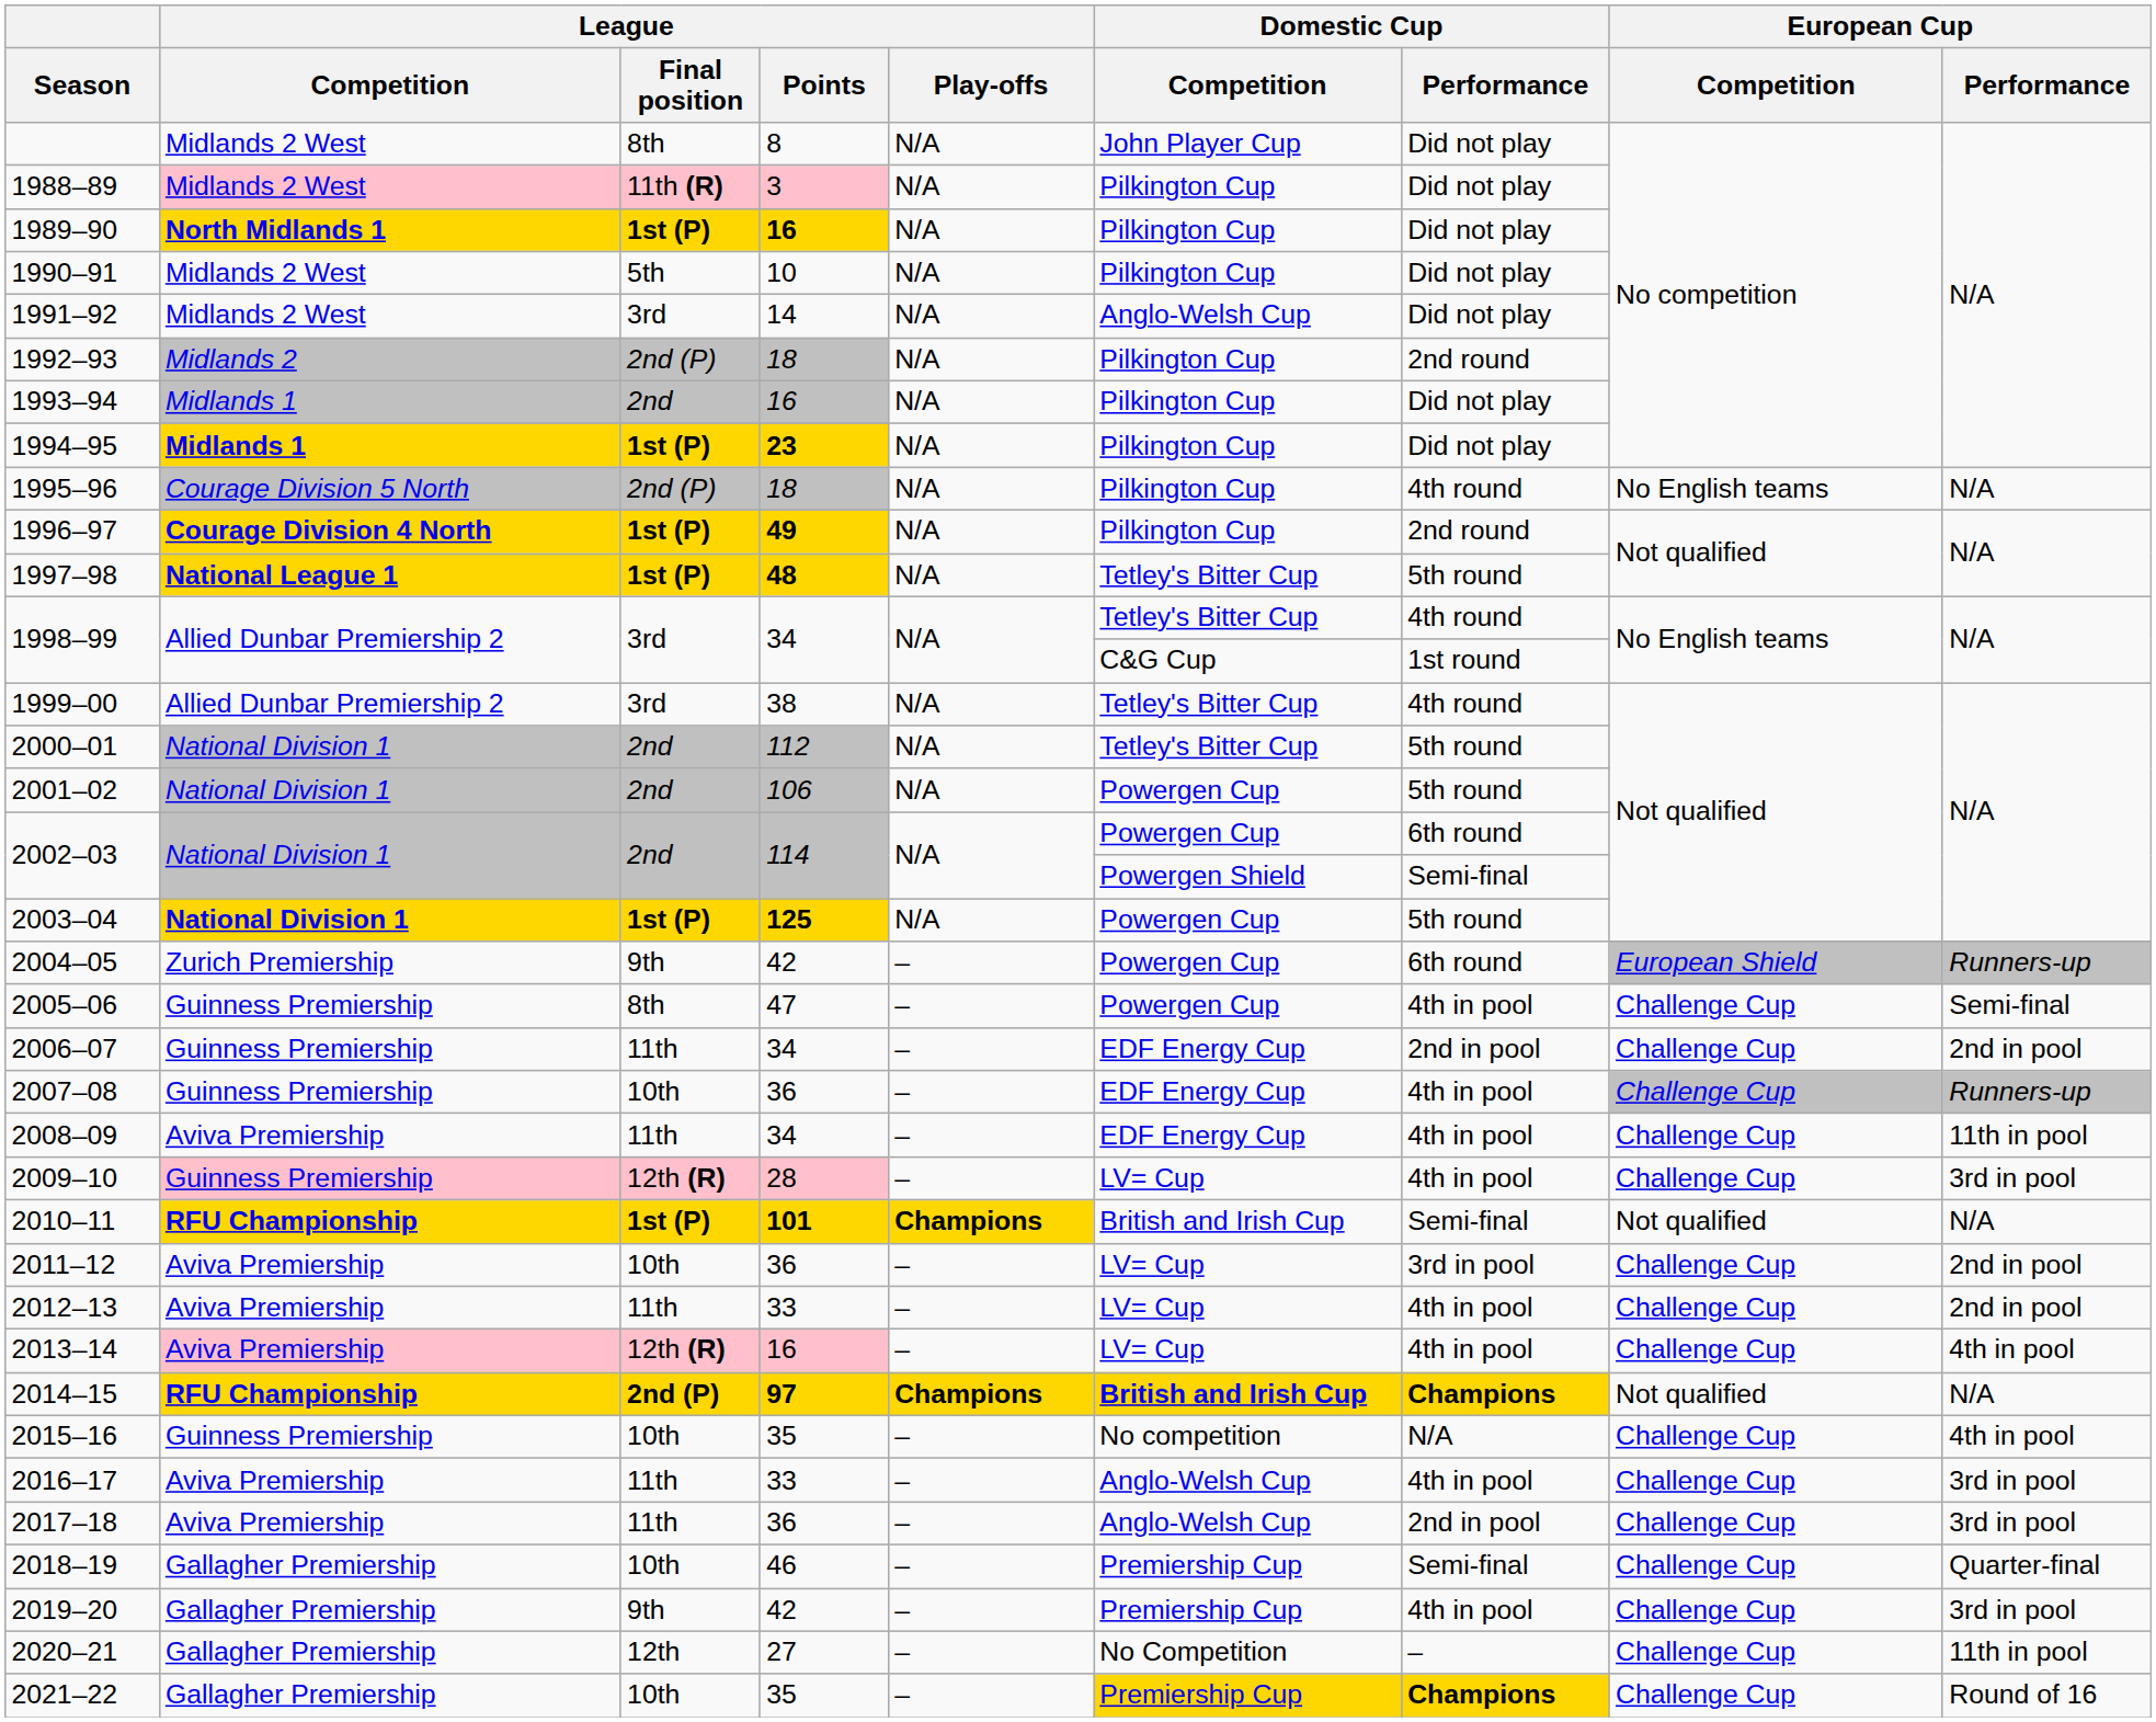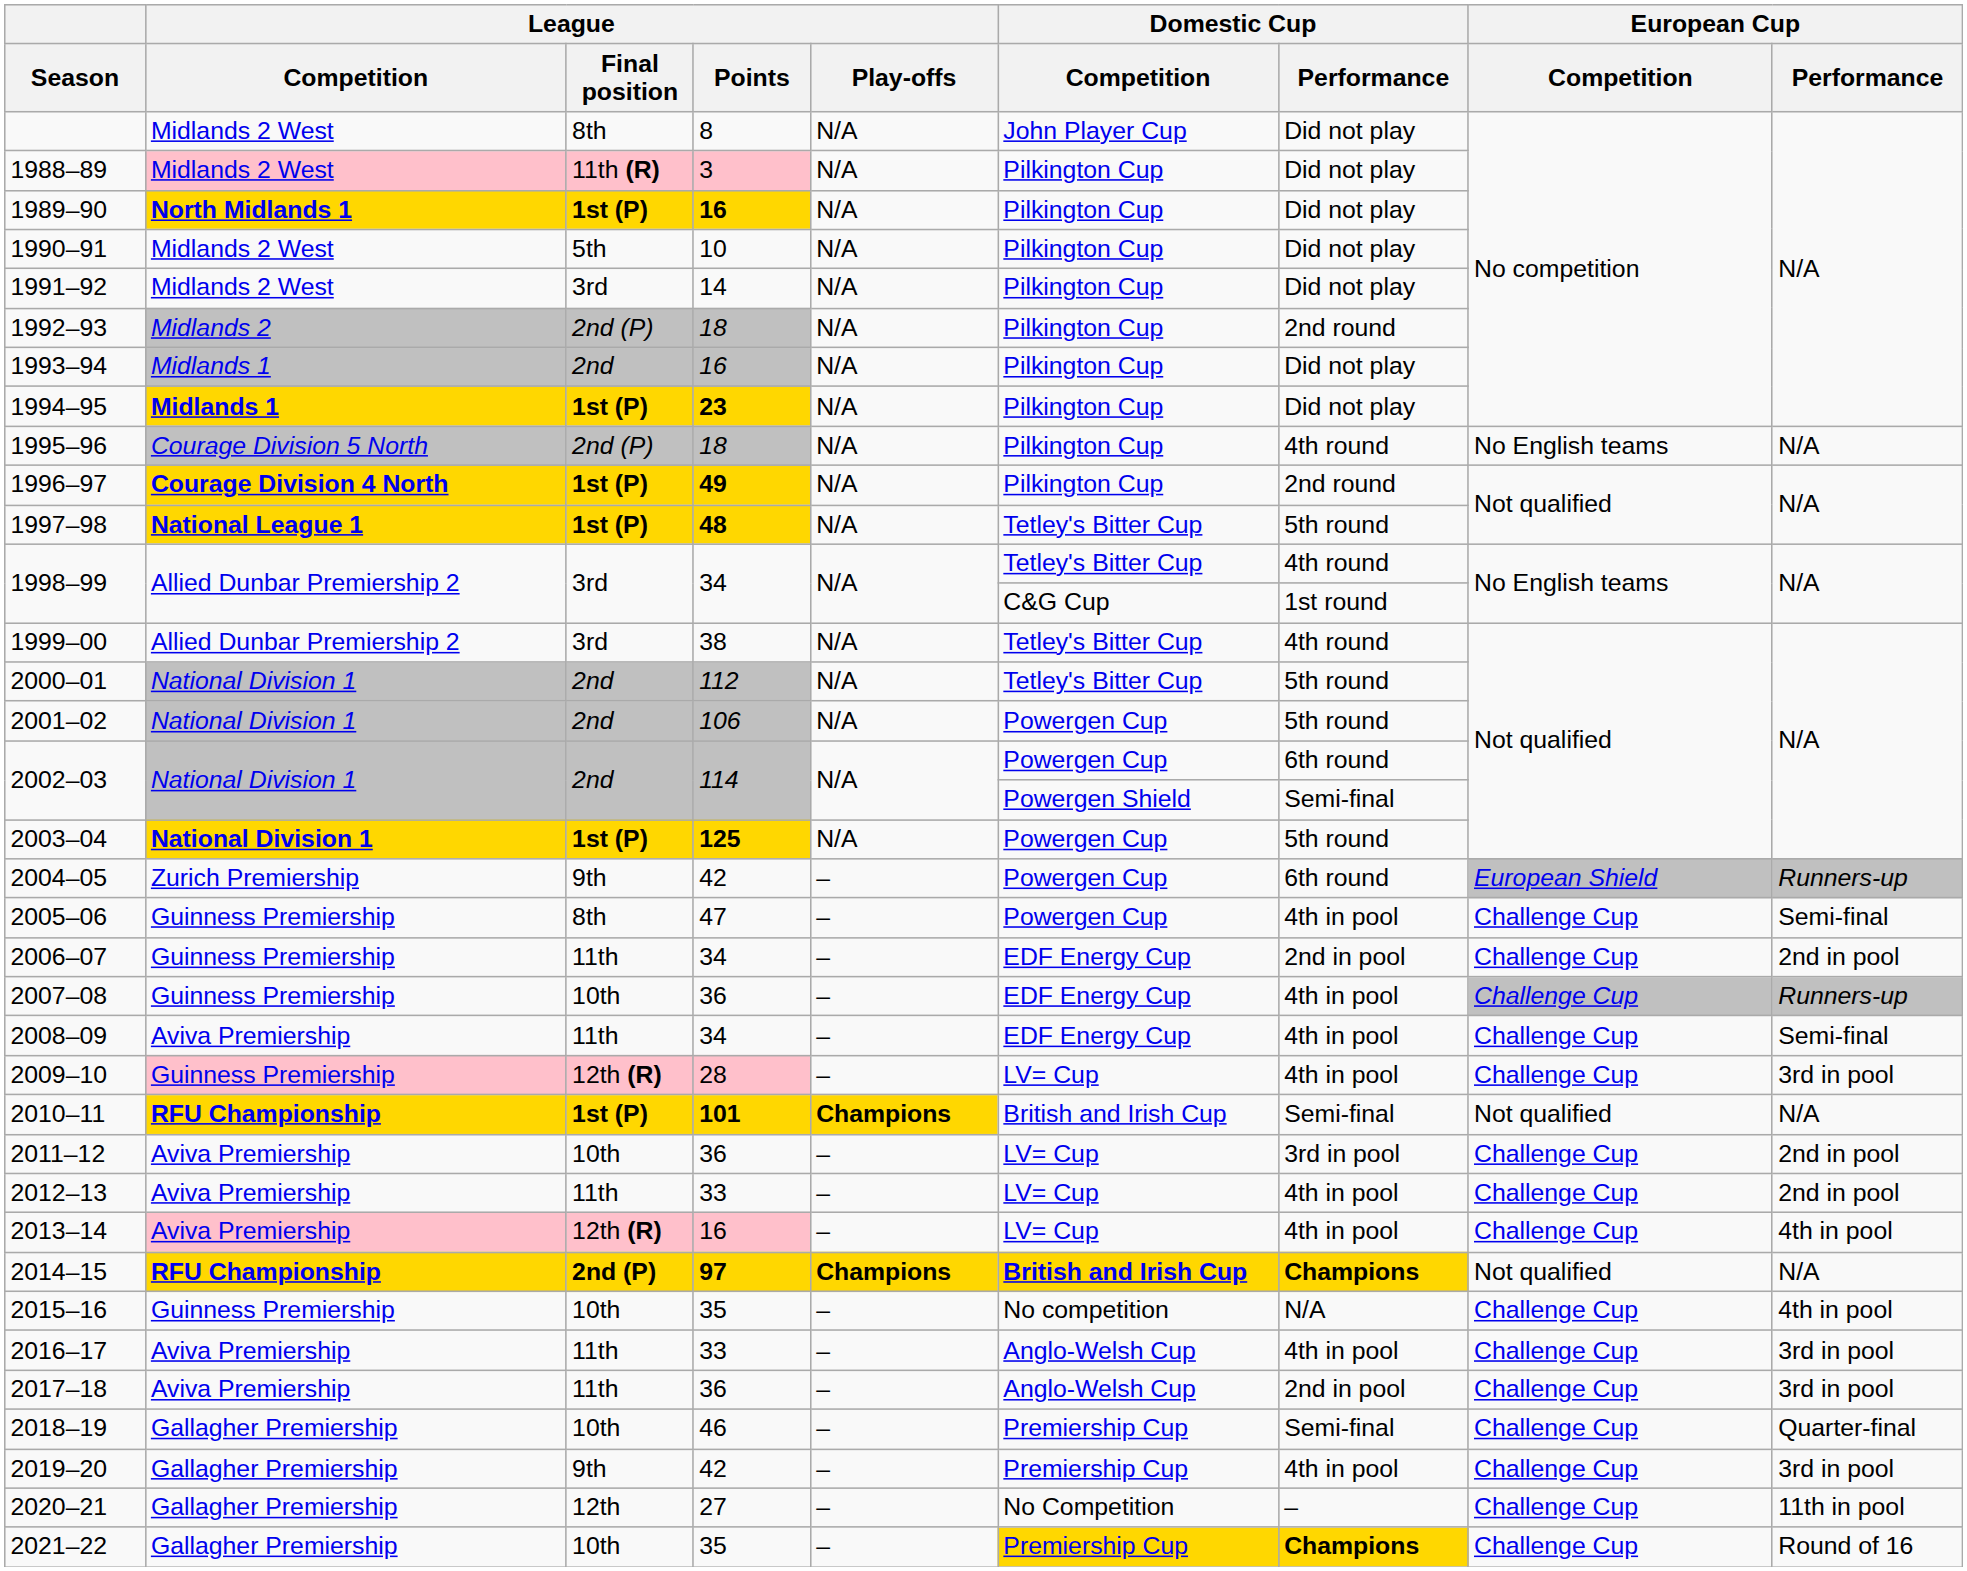 <table class="wikitable" style="margin:auto; width:100%;">
 <tr>
 <th colspan="1"></th>
 <th colspan="4">League</th>
 <th colspan="2">Domestic Cup</th>
 <th colspan="2">European Cup</th>
 </tr>
 <tr>
 <th style="text-align:center; width:6%;">Season</th>
 <th style="text-align:center; width:18%;">Competition</th>
 <th style="text-align:center; width:5%;">Final position</th>
 <th style="text-align:center; width:5%;">Points</th>
 <th style="text-align:center; width:8%;">Play-offs</th>
 <th style="text-align:center; width:12%;">Competition</th>
 <th style="text-align:center; width:7%;">Performance</th>
 <th style="text-align:center; width:13%;">Competition</th>
 <th style="text-align:center; width:7%;">Performance</th>
 </tr>
 <tr>
 <td></td>
 <td><a href='#'>Midlands 2 West</a></td>
 <td>8th</td>
 <td>8</td>
 <td>N/A</td>
 <td><a href='#'>John Player Cup</a></td>
 <td>Did not play</td>
 <td rowspan=8>No competition</td>
 <td rowspan=8>N/A</td>
 </tr>
 <tr>
 <td>1988–89</td>
 <td style="background: pink"><a href='#'>Midlands 2 West</a></td>
 <td style="background: pink">11th <strong>(R)</strong></td>
 <td style="background: pink">3</td>
 <td>N/A</td>
 <td><a href='#'>Pilkington Cup</a></td>
 <td>Did not play</td>
 </tr>
 <tr>
 <td>1989–90</td>
 <td style="background: gold"><strong><a href='#'>North Midlands 1</a></strong></td>
 <td style="background: gold"><strong>1st (P)</strong></td>
 <td style="background: gold"><strong>16</strong></td>
 <td>N/A</td>
 <td><a href='#'>Pilkington Cup</a></td>
 <td>Did not play</td>
 </tr>
 <tr>
 <td>1990–91</td>
 <td><a href='#'>Midlands 2 West</a></td>
 <td>5th</td>
 <td>10</td>
 <td>N/A</td>
 <td><a href='#'>Pilkington Cup</a></td>
 <td>Did not play</td>
 </tr>
 <tr>
 <td>1991–92</td>
 <td><a href='#'>Midlands 2 West</a></td>
 <td>3rd</td>
 <td>14</td>
 <td>N/A</td>
-<td><a href='#'>Anglo-Welsh Cup</a></td>
+<td><a href='#'>Pilkington Cup</a></td>
 <td>Did not play</td>
 </tr>
 <tr>
 <td>1992–93</td>
 <td style="background: silver"><em><a href='#'>Midlands 2</a></em></td>
 <td style="background: silver"><em>2nd (P)</em></td>
 <td style="background: silver"><em>18</em></td>
 <td>N/A</td>
 <td><a href='#'>Pilkington Cup</a></td>
 <td>2nd round</td>
 </tr>
 <tr>
 <td>1993–94</td>
 <td style="background: silver"><em><a href='#'>Midlands 1</a></em></td>
 <td style="background: silver"><em>2nd</em></td>
 <td style="background: silver"><em>16</em></td>
 <td>N/A</td>
 <td><a href='#'>Pilkington Cup</a></td>
 <td>Did not play</td>
 </tr>
 <tr>
 <td>1994–95</td>
 <td style="background: gold"><strong><a href='#'>Midlands 1</a></strong></td>
 <td style="background: gold"><strong>1st (P)</strong></td>
 <td style="background: gold"><strong>23</strong></td>
 <td>N/A</td>
 <td><a href='#'>Pilkington Cup</a></td>
 <td>Did not play</td>
 </tr>
 <tr>
 <td>1995–96</td>
 <td style="background: silver"><em><a href='#'>Courage Division 5 North</a></em></td>
 <td style="background: silver"><em>2nd (P)</em></td>
 <td style="background: silver"><em>18</em></td>
 <td>N/A</td>
 <td><a href='#'>Pilkington Cup</a></td>
 <td>4th round</td>
 <td>No English teams</td>
 <td>N/A</td>
 </tr>
 <tr>
 <td>1996–97</td>
 <td style="background: gold"><strong><a href='#'>Courage Division 4 North</a></strong></td>
 <td style="background: gold"><strong>1st (P)</strong></td>
 <td style="background: gold"><strong>49</strong></td>
 <td>N/A</td>
 <td><a href='#'>Pilkington Cup</a></td>
 <td>2nd round</td>
 <td rowspan=2>Not qualified</td>
 <td rowspan=2>N/A</td>
 </tr>
 <tr>
 <td>1997–98</td>
 <td style="background: gold"><strong><a href='#'>National League 1</a></strong></td>
 <td style="background: gold"><strong>1st (P)</strong></td>
 <td style="background: gold"><strong>48</strong></td>
 <td>N/A</td>
 <td><a href='#'>Tetley's Bitter Cup</a></td>
 <td>5th round</td>
 </tr>
 <tr>
 <td rowspan=2>1998–99</td>
 <td rowspan=2><a href='#'>Allied Dunbar Premiership 2</a></td>
 <td rowspan=2>3rd</td>
 <td rowspan=2>34</td>
 <td rowspan=2>N/A</td>
 <td><a href='#'>Tetley's Bitter Cup</a></td>
 <td>4th round</td>
 <td rowspan=2>No English teams</td>
 <td rowspan=2>N/A</td>
 </tr>
 <tr>
 <td>C&G Cup</td>
 <td>1st round</td>
 </tr>
 <tr>
 <td>1999–00</td>
 <td><a href='#'>Allied Dunbar Premiership 2</a></td>
 <td>3rd</td>
 <td>38</td>
 <td>N/A</td>
 <td><a href='#'>Tetley's Bitter Cup</a></td>
 <td>4th round</td>
 <td rowspan=6>Not qualified</td>
 <td rowspan=6>N/A</td>
 </tr>
 <tr>
 <td>2000–01</td>
 <td style="background: silver"><em><a href='#'>National Division 1</a></em></td>
 <td style="background: silver"><em>2nd</em></td>
 <td style="background: silver"><em>112</em></td>
 <td>N/A</td>
 <td><a href='#'>Tetley's Bitter Cup</a></td>
 <td>5th round</td>
 </tr>
 <tr>
 <td>2001–02</td>
 <td style="background: silver"><em><a href='#'>National Division 1</a></em></td>
 <td style="background: silver"><em>2nd</em></td>
 <td style="background: silver"><em>106</em></td>
 <td>N/A</td>
 <td><a href='#'>Powergen Cup</a></td>
 <td>5th round</td>
 </tr>
 <tr>
 <td rowspan=2>2002–03</td>
 <td rowspan=2 style="background: silver"><em><a href='#'>National Division 1</a></em></td>
 <td rowspan=2 style="background: silver"><em>2nd</em></td>
 <td rowspan=2 style="background: silver"><em>114</em></td>
 <td rowspan=2>N/A</td>
 <td><a href='#'>Powergen Cup</a></td>
 <td>6th round</td>
 </tr>
 <tr>
 <td><a href='#'>Powergen Shield</a></td>
 <td>Semi-final</td>
 </tr>
 <tr>
 <td>2003–04</td>
 <td style="background: gold"><strong><a href='#'>National Division 1</a></strong></td>
 <td style="background: gold"><strong>1st (P)</strong></td>
 <td style="background: gold"><strong>125</strong></td>
 <td>N/A</td>
 <td><a href='#'>Powergen Cup</a></td>
 <td>5th round</td>
 </tr>
 <tr>
 <td>2004–05</td>
 <td><a href='#'>Zurich Premiership</a></td>
 <td>9th</td>
 <td>42</td>
 <td>–</td>
 <td><a href='#'>Powergen Cup</a></td>
 <td>6th round</td>
 <td style="background: silver"><em><a href='#'>European Shield</a></em></td>
 <td style="background: silver"><em>Runners-up</em></td>
 </tr>
 <tr>
 <td>2005–06</td>
 <td><a href='#'>Guinness Premiership</a></td>
 <td>8th</td>
 <td>47</td>
 <td>–</td>
 <td><a href='#'>Powergen Cup</a></td>
 <td>4th in pool</td>
 <td><a href='#'>Challenge Cup</a></td>
 <td>Semi-final</td>
 </tr>
 <tr>
 <td>2006–07</td>
 <td><a href='#'>Guinness Premiership</a></td>
 <td>11th</td>
 <td>34</td>
 <td>–</td>
 <td><a href='#'>EDF Energy Cup</a></td>
 <td>2nd in pool</td>
 <td><a href='#'>Challenge Cup</a></td>
 <td>2nd in pool</td>
 </tr>
 <tr>
 <td>2007–08</td>
 <td><a href='#'>Guinness Premiership</a></td>
 <td>10th</td>
 <td>36</td>
 <td>–</td>
 <td><a href='#'>EDF Energy Cup</a></td>
 <td>4th in pool</td>
 <td style="background: silver"><em><a href='#'>Challenge Cup</a></em></td>
 <td style="background: silver"><em>Runners-up</em></td>
 </tr>
 <tr>
 <td>2008–09</td>
 <td><a href='#'>Aviva Premiership</a></td>
 <td>11th</td>
 <td>34</td>
 <td>–</td>
 <td><a href='#'>EDF Energy Cup</a></td>
 <td>4th in pool</td>
 <td><a href='#'>Challenge Cup</a></td>
-<td>11th in pool</td>
+<td>Semi-final</td>
 </tr>
 <tr>
 <td>2009–10</td>
 <td style="background: pink"><a href='#'>Guinness Premiership</a></td>
 <td style="background: pink">12th <strong>(R)</strong></td>
 <td style="background: pink">28</td>
 <td>–</td>
 <td><a href='#'>LV= Cup</a></td>
 <td>4th in pool</td>
 <td><a href='#'>Challenge Cup</a></td>
 <td>3rd in pool</td>
 </tr>
 <tr>
 <td>2010–11</td>
 <td style="background: gold"><strong><a href='#'>RFU Championship</a></strong></td>
 <td style="background: gold"><strong>1st (P)</strong></td>
 <td style="background: gold"><strong>101</strong></td>
 <td style="background: gold"><strong>Champions</strong></td>
 <td><a href='#'>British and Irish Cup</a></td>
 <td>Semi-final</td>
 <td>Not qualified</td>
 <td>N/A</td>
 </tr>
 <tr>
 <td>2011–12</td>
 <td><a href='#'>Aviva Premiership</a></td>
 <td>10th</td>
 <td>36</td>
 <td>–</td>
 <td><a href='#'>LV= Cup</a></td>
 <td>3rd in pool</td>
 <td><a href='#'>Challenge Cup</a></td>
 <td>2nd in pool</td>
 </tr>
 <tr>
 <td>2012–13</td>
 <td><a href='#'>Aviva Premiership</a></td>
 <td>11th</td>
 <td>33</td>
 <td>–</td>
 <td><a href='#'>LV= Cup</a></td>
 <td>4th in pool</td>
 <td><a href='#'>Challenge Cup</a></td>
 <td>2nd in pool</td>
 </tr>
 <tr>
 <td>2013–14</td>
 <td style="background: pink"><a href='#'>Aviva Premiership</a></td>
 <td style="background: pink">12th <strong>(R)</strong></td>
 <td style="background: pink">16</td>
 <td>–</td>
 <td><a href='#'>LV= Cup</a></td>
 <td>4th in pool</td>
 <td><a href='#'>Challenge Cup</a></td>
 <td>4th in pool</td>
 </tr>
 <tr>
 <td>2014–15</td>
 <td style="background: gold"><strong><a href='#'>RFU Championship</a></strong></td>
 <td style="background: gold"><strong>2nd (P)</strong></td>
 <td style="background: gold"><strong>97</strong></td>
 <td style="background: gold"><strong>Champions</strong></td>
 <td style="background: gold"><strong><a href='#'>British and Irish Cup</a></strong></td>
 <td style="background: gold"><strong>Champions</strong></td>
 <td>Not qualified</td>
 <td>N/A</td>
 </tr>
 <tr>
 <td>2015–16</td>
 <td><a href='#'>Guinness Premiership</a></td>
 <td>10th</td>
 <td>35</td>
 <td>–</td>
 <td>No competition</td>
 <td>N/A</td>
 <td><a href='#'>Challenge Cup</a></td>
 <td>4th in pool</td>
 </tr>
 <tr>
 <td>2016–17</td>
 <td><a href='#'>Aviva Premiership</a></td>
 <td>11th</td>
 <td>33</td>
 <td>–</td>
 <td><a href='#'>Anglo-Welsh Cup</a></td>
 <td>4th in pool</td>
 <td><a href='#'>Challenge Cup</a></td>
 <td>3rd in pool</td>
 </tr>
 <tr>
 <td>2017–18</td>
 <td><a href='#'>Aviva Premiership</a></td>
 <td>11th</td>
 <td>36</td>
 <td>–</td>
 <td><a href='#'>Anglo-Welsh Cup</a></td>
 <td>2nd in pool</td>
 <td><a href='#'>Challenge Cup</a></td>
 <td>3rd in pool</td>
 </tr>
 <tr>
 <td>2018–19</td>
 <td><a href='#'>Gallagher Premiership</a></td>
 <td>10th</td>
 <td>46</td>
 <td>–</td>
 <td><a href='#'>Premiership Cup</a></td>
 <td>Semi-final</td>
 <td><a href='#'>Challenge Cup</a></td>
 <td>Quarter-final</td>
 </tr>
 <tr>
 <td>2019–20</td>
 <td><a href='#'>Gallagher Premiership</a></td>
 <td>9th</td>
 <td>42</td>
 <td>–</td>
 <td><a href='#'>Premiership Cup</a></td>
 <td>4th in pool</td>
 <td><a href='#'>Challenge Cup</a></td>
 <td>3rd in pool</td>
 </tr>
 <tr>
 <td>2020–21</td>
 <td><a href='#'>Gallagher Premiership</a></td>
 <td>12th</td>
 <td>27</td>
 <td>–</td>
 <td>No Competition</td>
 <td>–</td>
 <td><a href='#'>Challenge Cup</a></td>
 <td>11th in pool</td>
 </tr>
 <tr>
 <td>2021–22</td>
 <td><a href='#'>Gallagher Premiership</a></td>
 <td>10th</td>
 <td>35</td>
 <td>–</td>
 <td style="background: gold"><a href='#'>Premiership Cup</a></td>
 <td style="background: gold"><strong>Champions</strong></td>
 <td><a href='#'>Challenge Cup</a></td>
 <td>Round of 16</td>
 </tr>
 </table>
